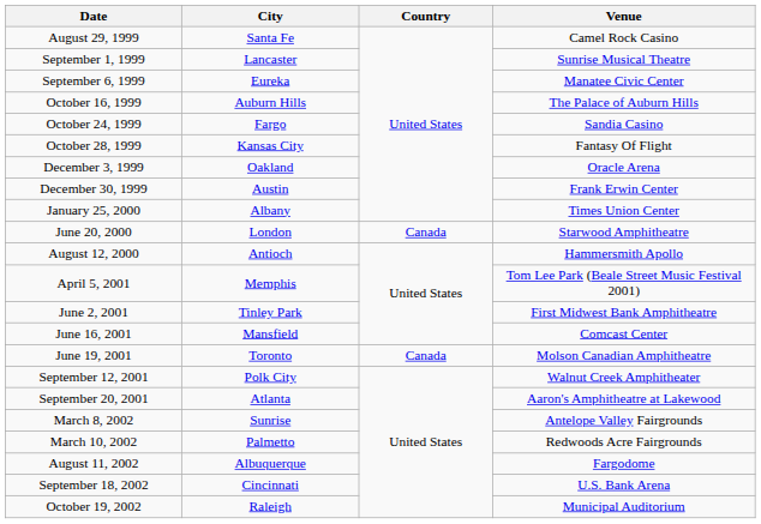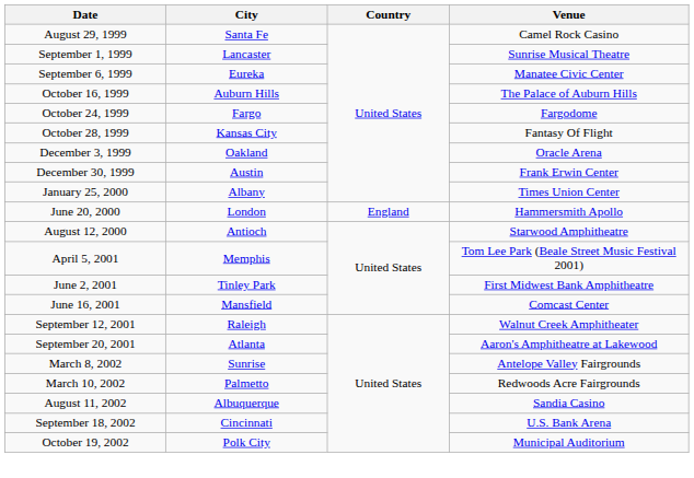 <table class="wikitable" style="text-align:center;">
 <tr>
 <th width="200">Date</th>
 <th width="200">City</th>
 <th width="150">Country</th>
 <th width="300">Venue</th>
 </tr>
 <tr>
 <td>August 29, 1999</td>
 <td><a href='#'>Santa Fe</a></td>
 <td rowspan="9"><a href='#'>United States</a></td>
 <td>Camel Rock Casino</td>
 </tr>
 <tr>
 <td>September 1, 1999</td>
 <td><a href='#'>Lancaster</a></td>
 <td><a href='#'>Sunrise Musical Theatre</a></td>
 </tr>
 <tr>
 <td>September 6, 1999</td>
 <td><a href='#'>Eureka</a></td>
 <td><a href='#'>Manatee Civic Center</a></td>
 </tr>
 <tr>
 <td>October 16, 1999</td>
 <td><a href='#'>Auburn Hills</a></td>
 <td><a href='#'>The Palace of Auburn Hills</a></td>
 </tr>
 <tr>
 <td>October 24, 1999</td>
 <td><a href='#'>Fargo</a></td>
-<td><a href='#'>Sandia Casino</a></td>
+<td><a href='#'>Fargodome</a></td>
 </tr>
 <tr>
 <td>October 28, 1999</td>
 <td><a href='#'>Kansas City</a></td>
 <td>Fantasy Of Flight</td>
 </tr>
 <tr>
 <td>December 3, 1999</td>
 <td><a href='#'>Oakland</a></td>
 <td><a href='#'>Oracle Arena</a></td>
 </tr>
 <tr>
 <td>December 30, 1999</td>
 <td><a href='#'>Austin</a></td>
 <td><a href='#'>Frank Erwin Center</a></td>
 </tr>
 <tr>
 <td>January 25, 2000</td>
 <td><a href='#'>Albany</a></td>
 <td><a href='#'>Times Union Center</a></td>
 </tr>
 <tr>
 <td>June 20, 2000</td>
 <td><a href='#'>London</a></td>
-<td><a href='#'>Canada</a></td>
-<td><a href='#'>Starwood Amphitheatre</a></td>
+<td><a href='#'>England</a></td>
+<td><a href='#'>Hammersmith Apollo</a></td>
 </tr>
 <tr>
 <td>August 12, 2000</td>
 <td><a href='#'>Antioch</a></td>
 <td rowspan="4">United States</td>
-<td><a href='#'>Hammersmith Apollo</a></td>
+<td><a href='#'>Starwood Amphitheatre</a></td>
 </tr>
 <tr>
 <td>April 5, 2001</td>
 <td><a href='#'>Memphis</a></td>
 <td><a href='#'>Tom Lee Park</a> (<a href='#'>Beale Street Music Festival</a> 2001)</td>
 </tr>
 <tr>
 <td>June 2, 2001</td>
 <td><a href='#'>Tinley Park</a></td>
 <td><a href='#'>First Midwest Bank Amphitheatre</a></td>
 </tr>
 <tr>
 <td>June 16, 2001</td>
 <td><a href='#'>Mansfield</a></td>
 <td><a href='#'>Comcast Center</a></td>
 </tr>
 <tr>
-<td>June 19, 2001</td>
-<td><a href='#'>Toronto</a></td>
-<td><a href='#'>Canada</a></td>
-<td><a href='#'>Molson Canadian Amphitheatre</a></td>
-</tr>
-<tr>
 <td>September 12, 2001</td>
-<td><a href='#'>Polk City</a></td>
+<td><a href='#'>Raleigh</a></td>
 <td rowspan="7">United States</td>
 <td><a href='#'>Walnut Creek Amphitheater</a></td>
 </tr>
 <tr>
 <td>September 20, 2001</td>
 <td><a href='#'>Atlanta</a></td>
 <td><a href='#'>Aaron's Amphitheatre at Lakewood</a></td>
 </tr>
 <tr>
 <td>March 8, 2002</td>
 <td><a href='#'>Sunrise</a></td>
 <td><a href='#'>Antelope Valley</a> Fairgrounds</td>
 </tr>
 <tr>
 <td>March 10, 2002</td>
 <td><a href='#'>Palmetto</a></td>
 <td>Redwoods Acre Fairgrounds</td>
 </tr>
 <tr>
 <td>August 11, 2002</td>
 <td><a href='#'>Albuquerque</a></td>
-<td><a href='#'>Fargodome</a></td>
+<td><a href='#'>Sandia Casino</a></td>
 </tr>
 <tr>
 <td>September 18, 2002</td>
 <td><a href='#'>Cincinnati</a></td>
 <td><a href='#'>U.S. Bank Arena</a></td>
 </tr>
 <tr>
 <td>October 19, 2002</td>
-<td><a href='#'>Raleigh</a></td>
+<td><a href='#'>Polk City</a></td>
 <td><a href='#'>Municipal Auditorium</a></td>
 </tr>
 </table>
